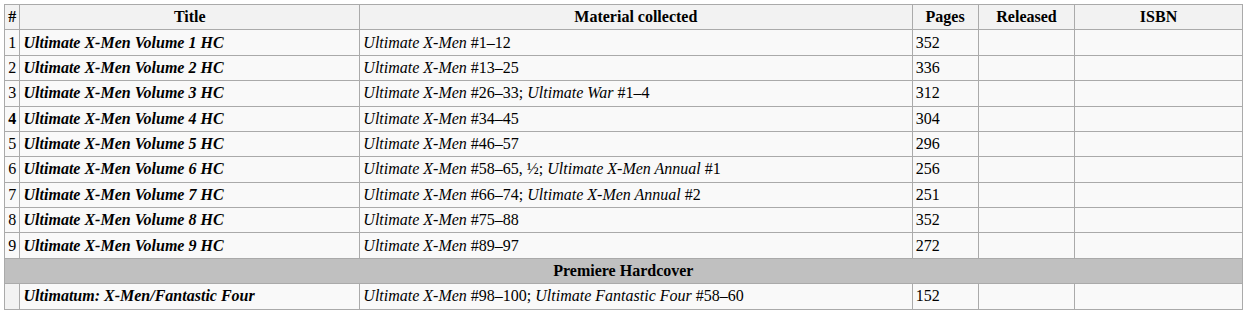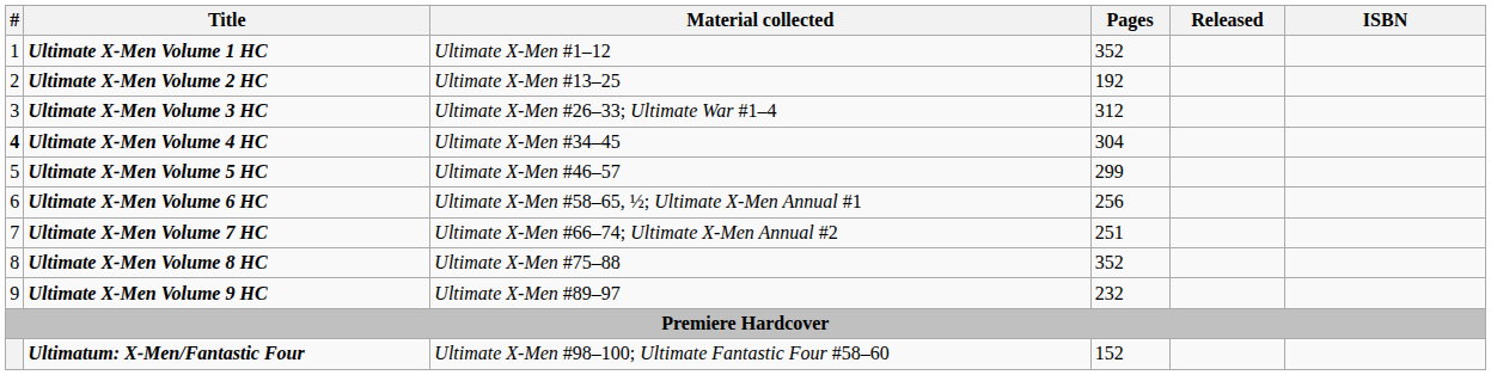 <table class="wikitable sortable" width=98%>
 <tr>
 <th width="4px">#</th>
 <th>Title</th>
 <th>Material collected</th>
 <th>Pages</th>
 <th>Released</th>
 <th class="unsortable" style="width: 10em;">ISBN</th>
 </tr>
 <tr>
 <td>1</td>
 <td><strong><em>Ultimate X-Men Volume 1 HC</em></strong></td>
 <td><em>Ultimate X-Men</em> #1–12</td>
 <td>352</td>
 <td></td>
 <td></td>
 </tr>
 <tr>
 <td>2</td>
 <td><strong><em>Ultimate X-Men Volume 2 HC</em></strong></td>
 <td><em>Ultimate X-Men</em> #13–25</td>
-<td>336</td>
+<td>192</td>
 <td></td>
 <td></td>
 </tr>
 <tr>
 <td>3</td>
 <td><strong><em>Ultimate X-Men Volume 3 HC</em></strong></td>
 <td><em>Ultimate X-Men</em> #26–33; <em>Ultimate War</em> #1–4</td>
 <td>312</td>
 <td></td>
 <td></td>
 </tr>
 <tr>
 <td><strong>4</strong></td>
 <td><strong><em>Ultimate X-Men Volume 4 HC</em></strong></td>
 <td><em>Ultimate X-Men</em> #34–45</td>
 <td>304</td>
 <td></td>
 <td></td>
 </tr>
 <tr>
 <td>5</td>
 <td><strong><em>Ultimate X-Men Volume 5 HC</em></strong></td>
 <td><em>Ultimate X-Men</em> #46–57</td>
-<td>296</td>
+<td>299</td>
 <td></td>
 <td></td>
 </tr>
 <tr>
 <td>6</td>
 <td><strong><em>Ultimate X-Men Volume 6 HC</em></strong></td>
 <td><em>Ultimate X-Men</em> #58–65, ½; <em>Ultimate X-Men Annual</em> #1</td>
 <td>256</td>
 <td></td>
 <td></td>
 </tr>
 <tr>
 <td>7</td>
 <td><strong><em>Ultimate X-Men Volume 7 HC</em></strong></td>
 <td><em>Ultimate X-Men</em> #66–74; <em>Ultimate X-Men Annual</em> #2</td>
 <td>251</td>
 <td></td>
 <td></td>
 </tr>
 <tr>
 <td>8</td>
 <td><strong><em>Ultimate X-Men Volume 8 HC</em></strong></td>
 <td><em>Ultimate X-Men</em> #75–88</td>
 <td>352</td>
 <td></td>
 <td></td>
 </tr>
 <tr>
 <td>9</td>
 <td><strong><em>Ultimate X-Men Volume 9 HC</em></strong></td>
 <td><em>Ultimate X-Men</em> #89–97</td>
-<td>272</td>
+<td>232</td>
 <td></td>
 <td></td>
 </tr>
 <tr>
 <th colspan="8" style="background-color: silver;">Premiere Hardcover</th>
 </tr>
 <tr>
 <th style="background-color: light grey;"></th>
 <td><strong><em>Ultimatum: X-Men/Fantastic Four</em></strong></td>
 <td><em>Ultimate X-Men</em> #98–100; <em>Ultimate Fantastic Four</em> #58–60</td>
 <td>152</td>
 <td></td>
 <td></td>
 </tr>
 </table>
